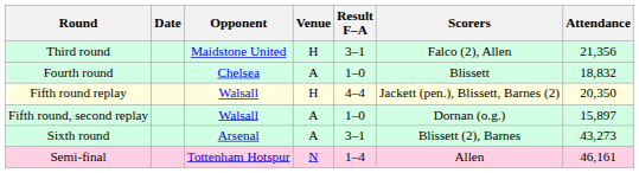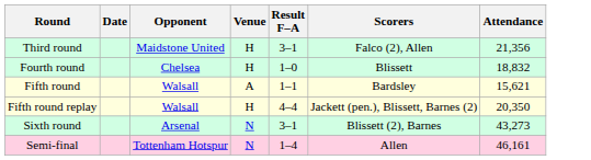 <table class="wikitable sortable" style="text-align:center;">
 <tr>
 <th>Round</th>
 <th>Date</th>
 <th>Opponent</th>
 <th>Venue</th>
 <th>Result<br>F–A</th>
 <th class=unsortable>Scorers</th>
 <th>Attendance</th>
 </tr>
 <tr bgcolor="#d0ffe3">
 <td>Third round</td>
 <td></td>
 <td><a href='#'>Maidstone United</a></td>
 <td>H</td>
 <td>3–1</td>
 <td>Falco (2), Allen</td>
 <td>21,356</td>
 </tr>
 <tr bgcolor="#d0ffe3">
 <td>Fourth round</td>
 <td></td>
 <td><a href='#'>Chelsea</a></td>
-<td>A</td>
+<td>H</td>
 <td>1–0</td>
 <td>Blissett</td>
 <td>18,832</td>
+</tr>
+<tr bgcolor="#ffffdd">
+<td>Fifth round</td>
+<td></td>
+<td><a href='#'>Walsall</a></td>
+<td>A</td>
+<td>1–1</td>
+<td>Bardsley</td>
+<td>15,621</td>
 </tr>
 <tr bgcolor="#ffffdd">
 <td>Fifth round replay</td>
 <td></td>
 <td><a href='#'>Walsall</a></td>
 <td>H</td>
 <td>4–4 </td>
 <td>Jackett (pen.), Blissett, Barnes (2)</td>
 <td>20,350</td>
 </tr>
 <tr bgcolor="#d0ffe3">
-<td>Fifth round, second replay</td>
-<td></td>
-<td><a href='#'>Walsall</a></td>
-<td>A</td>
-<td>1–0</td>
-<td>Dornan (o.g.)</td>
-<td>15,897</td>
-</tr>
-<tr bgcolor="#d0ffe3">
 <td>Sixth round</td>
 <td></td>
 <td><a href='#'>Arsenal</a></td>
-<td>A</td>
+<td><a href='#'>N</a></td>
 <td>3–1</td>
 <td>Blissett (2), Barnes</td>
 <td>43,273</td>
 </tr>
 <tr bgcolor="#ffd0e3">
 <td>Semi-final</td>
 <td></td>
 <td><a href='#'>Tottenham Hotspur</a></td>
 <td><a href='#'>N</a></td>
 <td>1–4</td>
 <td>Allen</td>
 <td>46,161</td>
 </tr>
 </table>
